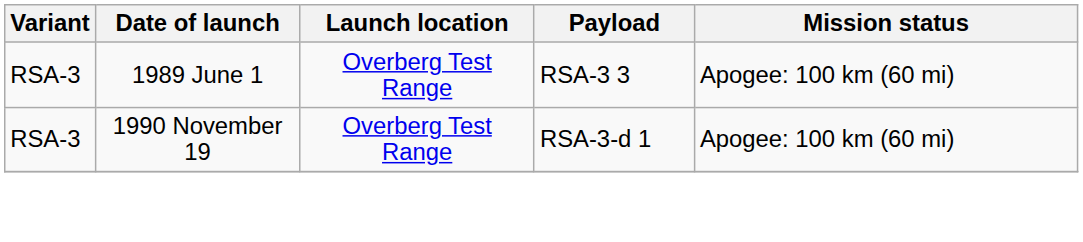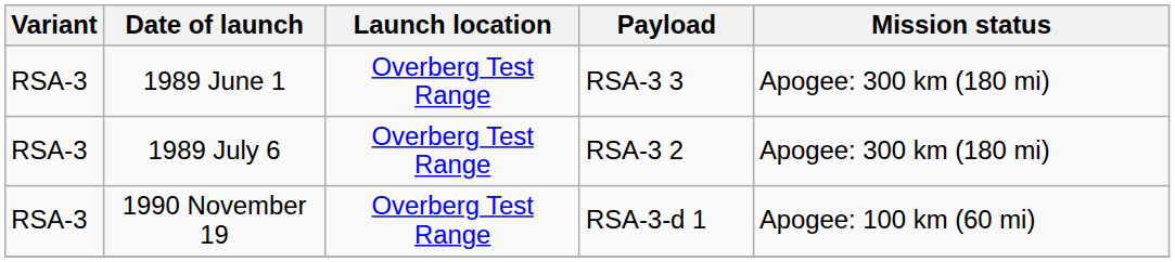 <table class="wikitable">
 <tr>
 <th width=50px>Variant</th>
 <th width=130px>Date of launch</th>
 <th width=150px>Launch location</th>
 <th width=100px>Payload</th>
 <th width=250px>Mission status</th>
 </tr>
 <tr>
 <td>RSA-3</td>
 <td align=center>1989 June 1</td>
 <td align=center><a href='#'>Overberg Test Range</a></td>
 <td> RSA-3 3</td>
-<td>Apogee: 100 km (60 mi)</td>
+<td>Apogee: 300 km (180 mi)</td>
+</tr>
+<tr>
+<td>RSA-3</td>
+<td align=center>1989 July 6</td>
+<td align=center><a href='#'>Overberg Test Range</a></td>
+<td> RSA-3 2</td>
+<td>Apogee: 300 km (180 mi)</td>
 </tr>
 <tr>
 <td>RSA-3</td>
 <td align=center>1990 November 19</td>
 <td align=center><a href='#'>Overberg Test Range</a></td>
 <td> RSA-3-d 1</td>
 <td>Apogee: 100 km (60 mi)</td>
 </tr>
 <tr>
 </tr>
 </table>
